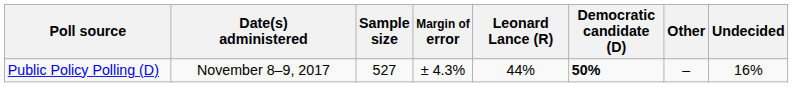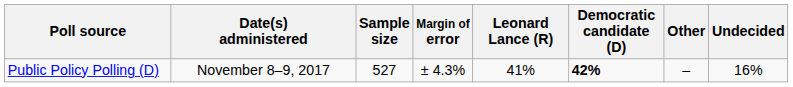 <table class="wikitable">
 <tr>
 <th style="width:180px;">Poll source</th>
 <th style="width:200px;">Date(s)<br>administered</th>
 <th class=small>Sample<br>size</th>
 <th><small>Margin of</small><br>error</th>
 <th style="width:100px;">Leonard<br>Lance (R)</th>
 <th style="width:100px;">Democratic<br>candidate (D)</th>
 <th>Other</th>
 <th>Undecided</th>
 </tr>
 <tr>
 <td><a href='#'>Public Policy Polling (D)</a></td>
 <td align=center>November 8–9, 2017</td>
 <td align=center>527</td>
 <td align=center>± 4.3%</td>
-<td align=center>44%</td>
-<td><strong>50%</strong></td>
+<td align=center>41%</td>
+<td><strong>42%</strong></td>
 <td align=center>–</td>
 <td align=center>16%</td>
 </tr>
 </table>
